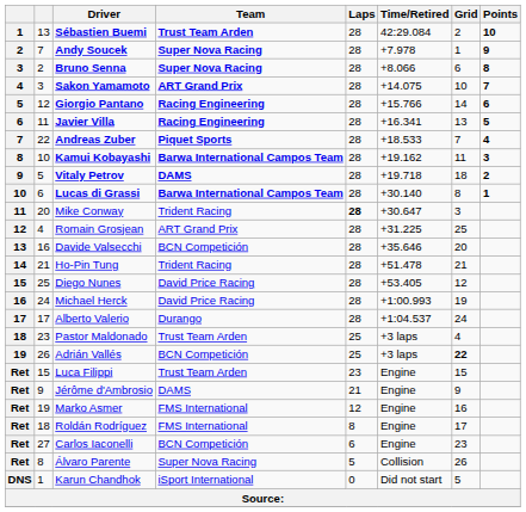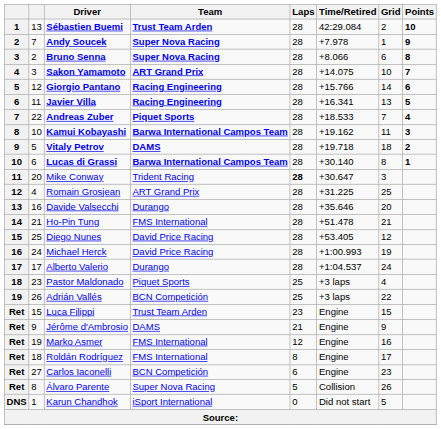 <table class="wikitable" style="font-size:85%">
 <tr>
 <th></th>
 <th></th>
 <th>Driver</th>
 <th>Team</th>
 <th>Laps</th>
 <th>Time/Retired</th>
 <th>Grid</th>
 <th>Points</th>
 </tr>
 <tr>
 <th>1</th>
 <td>13</td>
 <td> <strong><a href='#'>Sébastien Buemi</a></strong></td>
 <td><strong><a href='#'>Trust Team Arden</a></strong></td>
 <td>28</td>
 <td>42:29.084</td>
 <td>2</td>
 <td><strong>10</strong></td>
 </tr>
 <tr>
 <th>2</th>
 <td>7</td>
 <td> <strong><a href='#'>Andy Soucek</a></strong></td>
 <td><strong><a href='#'>Super Nova Racing</a></strong></td>
 <td>28</td>
 <td>+7.978</td>
 <td>1</td>
 <td><strong>9</strong></td>
 </tr>
 <tr>
 <th>3</th>
 <td>2</td>
 <td> <strong><a href='#'>Bruno Senna</a></strong></td>
 <td><strong><a href='#'>Super Nova Racing</a></strong></td>
 <td>28</td>
 <td>+8.066</td>
 <td>6</td>
 <td><strong>8</strong></td>
 </tr>
 <tr>
 <th>4</th>
 <td>3</td>
 <td> <strong><a href='#'>Sakon Yamamoto</a></strong></td>
 <td><strong><a href='#'>ART Grand Prix</a></strong></td>
 <td>28</td>
 <td>+14.075</td>
 <td>10</td>
 <td><strong>7</strong></td>
 </tr>
 <tr>
 <th>5</th>
 <td>12</td>
 <td> <strong><a href='#'>Giorgio Pantano</a></strong></td>
 <td><strong><a href='#'>Racing Engineering</a></strong></td>
 <td>28</td>
 <td>+15.766</td>
 <td>14</td>
 <td><strong>6</strong></td>
 </tr>
 <tr>
 <th>6</th>
 <td>11</td>
 <td> <strong><a href='#'>Javier Villa</a></strong></td>
 <td><strong><a href='#'>Racing Engineering</a></strong></td>
 <td>28</td>
 <td>+16.341</td>
 <td>13</td>
 <td><strong>5</strong></td>
 </tr>
 <tr>
 <th>7</th>
 <td>22</td>
 <td> <strong><a href='#'>Andreas Zuber</a></strong></td>
 <td><strong><a href='#'>Piquet Sports</a></strong></td>
 <td>28</td>
 <td>+18.533</td>
 <td>7</td>
 <td><strong>4</strong></td>
 </tr>
 <tr>
 <th>8</th>
 <td>10</td>
 <td> <strong><a href='#'>Kamui Kobayashi</a></strong></td>
 <td><strong><a href='#'>Barwa International Campos Team</a></strong></td>
 <td>28</td>
 <td>+19.162</td>
 <td>11</td>
 <td><strong>3</strong></td>
 </tr>
 <tr>
 <th>9</th>
 <td>5</td>
 <td> <strong><a href='#'>Vitaly Petrov</a></strong></td>
 <td><strong><a href='#'>DAMS</a></strong></td>
 <td>28</td>
 <td>+19.718</td>
 <td>18</td>
 <td><strong>2</strong></td>
 </tr>
 <tr>
 <th>10</th>
 <td>6</td>
 <td> <strong><a href='#'>Lucas di Grassi</a></strong></td>
 <td><strong><a href='#'>Barwa International Campos Team</a></strong></td>
 <td>28</td>
 <td>+30.140</td>
 <td>8</td>
 <td><strong>1</strong></td>
 </tr>
 <tr>
 <th>11</th>
 <td>20</td>
 <td> <a href='#'>Mike Conway</a></td>
 <td><a href='#'>Trident Racing</a></td>
 <td><strong>28</strong></td>
 <td>+30.647</td>
 <td>3</td>
 <td></td>
 </tr>
 <tr>
 <th>12</th>
 <td>4</td>
 <td> <a href='#'>Romain Grosjean</a></td>
 <td><a href='#'>ART Grand Prix</a></td>
 <td>28</td>
 <td>+31.225</td>
 <td>25</td>
 <td></td>
 </tr>
 <tr>
 <th>13</th>
 <td>16</td>
 <td> <a href='#'>Davide Valsecchi</a></td>
-<td><a href='#'>BCN Competición</a></td>
+<td><a href='#'>Durango</a></td>
 <td>28</td>
 <td>+35.646</td>
 <td>20</td>
 <td></td>
 </tr>
 <tr>
 <th>14</th>
 <td>21</td>
 <td> <a href='#'>Ho-Pin Tung</a></td>
-<td><a href='#'>Trident Racing</a></td>
+<td><a href='#'>FMS International</a></td>
 <td>28</td>
 <td>+51.478</td>
 <td>21</td>
 <td></td>
 </tr>
 <tr>
 <th>15</th>
 <td>25</td>
 <td> <a href='#'>Diego Nunes</a></td>
 <td><a href='#'>David Price Racing</a></td>
 <td>28</td>
 <td>+53.405</td>
 <td>12</td>
 <td></td>
 </tr>
 <tr>
 <th>16</th>
 <td>24</td>
 <td> <a href='#'>Michael Herck</a></td>
 <td><a href='#'>David Price Racing</a></td>
 <td>28</td>
 <td>+1:00.993</td>
 <td>19</td>
 <td></td>
 </tr>
 <tr>
 <th>17</th>
 <td>17</td>
 <td> <a href='#'>Alberto Valerio</a></td>
 <td><a href='#'>Durango</a></td>
 <td>28</td>
 <td>+1:04.537</td>
 <td>24</td>
 <td></td>
 </tr>
 <tr>
 <th>18</th>
 <td>23</td>
 <td> <a href='#'>Pastor Maldonado</a></td>
-<td><a href='#'>Trust Team Arden</a></td>
+<td><a href='#'>Piquet Sports</a></td>
 <td>25</td>
 <td>+3 laps</td>
 <td>4</td>
 <td></td>
 </tr>
 <tr>
 <th>19</th>
 <td>26</td>
 <td> <a href='#'>Adrián Vallés</a></td>
 <td><a href='#'>BCN Competición</a></td>
 <td>25</td>
 <td>+3 laps</td>
-<td><strong>22</strong></td>
+<td>22</td>
 <td></td>
 </tr>
 <tr>
 <th>Ret</th>
 <td>15</td>
 <td> <a href='#'>Luca Filippi</a></td>
 <td><a href='#'>Trust Team Arden</a></td>
 <td>23</td>
 <td>Engine</td>
 <td>15</td>
 <td></td>
 </tr>
 <tr>
 <th>Ret</th>
 <td>9</td>
 <td> <a href='#'>Jérôme d'Ambrosio</a></td>
 <td><a href='#'>DAMS</a></td>
 <td>21</td>
 <td>Engine</td>
 <td>9</td>
 <td></td>
 </tr>
 <tr>
 <th>Ret</th>
 <td>19</td>
 <td> <a href='#'>Marko Asmer</a></td>
 <td><a href='#'>FMS International</a></td>
 <td>12</td>
 <td>Engine</td>
 <td>16</td>
 <td></td>
 </tr>
 <tr>
 <th>Ret</th>
 <td>18</td>
 <td> <a href='#'>Roldán Rodríguez</a></td>
 <td><a href='#'>FMS International</a></td>
 <td>8</td>
 <td>Engine</td>
 <td>17</td>
 <td></td>
 </tr>
 <tr>
 <th>Ret</th>
 <td>27</td>
 <td> <a href='#'>Carlos Iaconelli</a></td>
 <td><a href='#'>BCN Competición</a></td>
 <td>6</td>
 <td>Engine</td>
 <td>23</td>
 <td></td>
 </tr>
 <tr>
 <th>Ret</th>
 <td>8</td>
 <td> <a href='#'>Álvaro Parente</a></td>
 <td><a href='#'>Super Nova Racing</a></td>
 <td>5</td>
 <td>Collision</td>
 <td>26</td>
 <td></td>
 </tr>
 <tr>
 <th>DNS</th>
 <td>1</td>
 <td> <a href='#'>Karun Chandhok</a></td>
 <td><a href='#'>iSport International</a></td>
 <td>0</td>
 <td>Did not start</td>
 <td>5</td>
 <td></td>
 </tr>
 <tr>
 <th colspan="8">Source:</th>
 </tr>
 <tr>
 </tr>
 </table>
